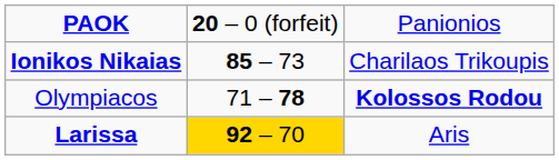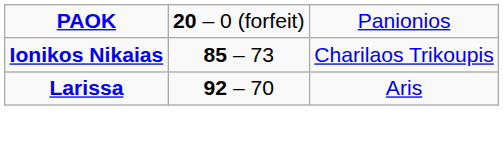 <table class="wikitable" style="text-align: center; font-size:100%">
 <tr>
 <td><strong><a href='#'>PAOK</a></strong></td>
 <td><strong>20</strong> – 0 (forfeit)</td>
 <td><a href='#'>Panionios</a></td>
 </tr>
 <tr>
 <td><strong><a href='#'>Ionikos Nikaias</a></strong></td>
 <td><strong>85</strong> – 73</td>
 <td><a href='#'>Charilaos Trikoupis</a></td>
 </tr>
 <tr>
-<td><a href='#'>Olympiacos</a></td>
-<td>71 – <strong>78</strong></td>
-<td><strong><a href='#'>Kolossos Rodou</a></strong></td>
-</tr>
-<tr>
 <td><strong><a href='#'>Larissa</a></strong></td>
-<td style="background: gold;"><strong>92</strong> – 70</td>
+<td><strong>92</strong> – 70</td>
 <td><a href='#'>Aris</a></td>
 </tr>
 </table>
